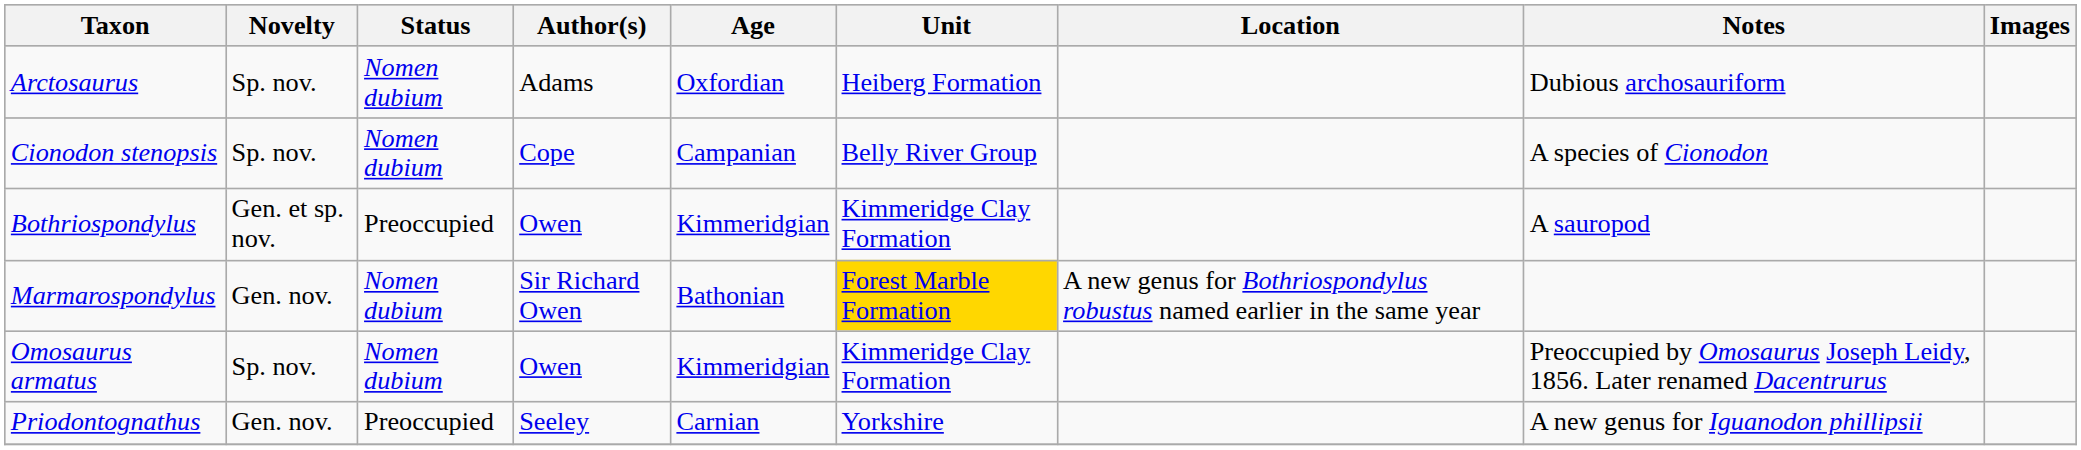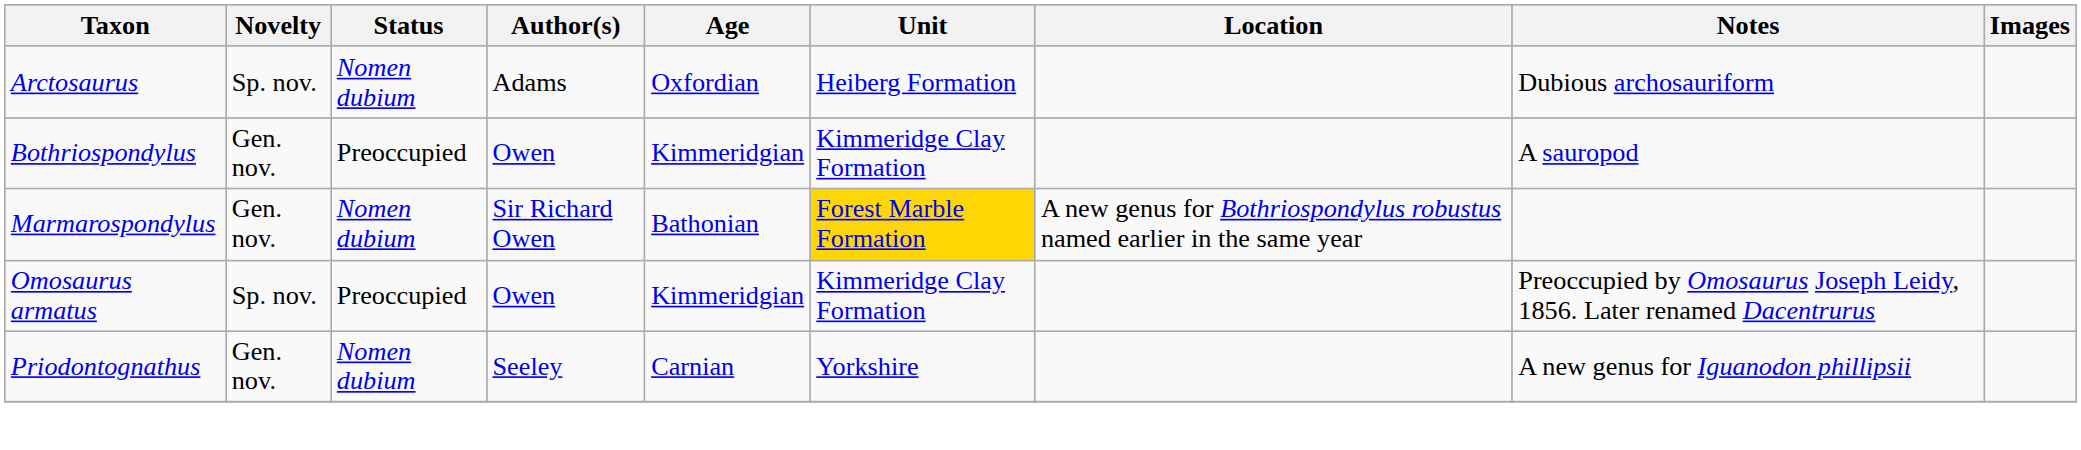 <table class="wikitable sortable" align="center" width="100%">
 <tr>
 <th>Taxon</th>
 <th>Novelty</th>
 <th>Status</th>
 <th>Author(s)</th>
 <th>Age</th>
 <th>Unit</th>
 <th>Location</th>
 <th>Notes</th>
 <th>Images</th>
 </tr>
 <tr>
 <td><em><a href='#'>Arctosaurus</a></em></td>
 <td>Sp. nov.</td>
 <td><em><a href='#'>Nomen dubium</a></em></td>
 <td>Adams</td>
 <td><a href='#'>Oxfordian</a></td>
 <td><a href='#'>Heiberg Formation</a></td>
 <td></td>
 <td>Dubious <a href='#'>archosauriform</a></td>
 <td></td>
 </tr>
 <tr>
-<td><em><a href='#'>Cionodon stenopsis</a></em></td>
-<td>Sp. nov.</td>
-<td><em><a href='#'>Nomen dubium</a></em></td>
-<td><a href='#'>Cope</a></td>
-<td><a href='#'>Campanian</a></td>
-<td><a href='#'>Belly River Group</a></td>
-<td></td>
-<td>A species of <em><a href='#'>Cionodon</a></em></td>
-<td></td>
-</tr>
-<tr>
 <td><em><a href='#'>Bothriospondylus</a></em></td>
-<td>Gen. et sp. nov.</td>
+<td>Gen. nov.</td>
 <td>Preoccupied</td>
 <td><a href='#'>Owen</a></td>
 <td><a href='#'>Kimmeridgian</a></td>
 <td><a href='#'>Kimmeridge Clay Formation</a></td>
 <td></td>
 <td>A <a href='#'>sauropod</a></td>
 <td></td>
 </tr>
 <tr>
 <td><em><a href='#'>Marmarospondylus</a></em></td>
 <td>Gen. nov.</td>
 <td><em><a href='#'>Nomen dubium</a></em></td>
 <td><a href='#'>Sir Richard Owen</a></td>
 <td><a href='#'>Bathonian</a></td>
 <td style="background: gold;"><a href='#'>Forest Marble Formation</a></td>
 <td>A new genus for <em><a href='#'>Bothriospondylus robustus</a></em> named earlier in the same year</td>
 <td></td>
 </tr>
 <tr>
 <td><em><a href='#'>Omosaurus armatus</a></em></td>
 <td>Sp. nov.</td>
-<td><em><a href='#'>Nomen dubium</a></em></td>
+<td>Preoccupied</td>
 <td><a href='#'>Owen</a></td>
 <td><a href='#'>Kimmeridgian</a></td>
 <td><a href='#'>Kimmeridge Clay Formation</a></td>
 <td></td>
 <td>Preoccupied by <em><a href='#'>Omosaurus</a></em> <a href='#'>Joseph Leidy</a>, 1856. Later renamed <em><a href='#'>Dacentrurus</a></em></td>
 <td></td>
 </tr>
 <tr>
 <td><em><a href='#'>Priodontognathus</a></em></td>
 <td>Gen. nov.</td>
-<td>Preoccupied</td>
+<td><em><a href='#'>Nomen dubium</a></em></td>
 <td><a href='#'>Seeley</a></td>
 <td><a href='#'>Carnian</a></td>
 <td><a href='#'>Yorkshire</a></td>
 <td></td>
 <td>A new genus for <em><a href='#'>Iguanodon phillipsii</a></em></td>
 <td></td>
 </tr>
 <tr>
 </tr>
 </table>
